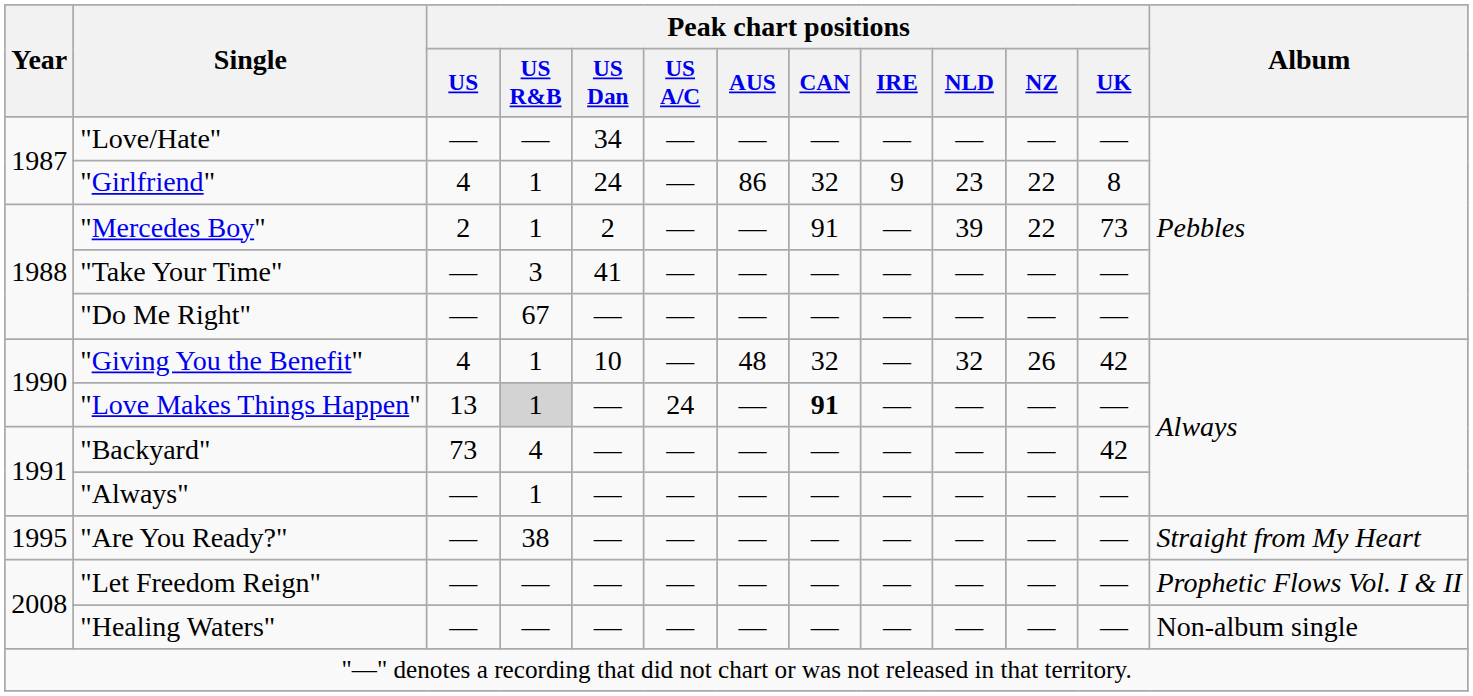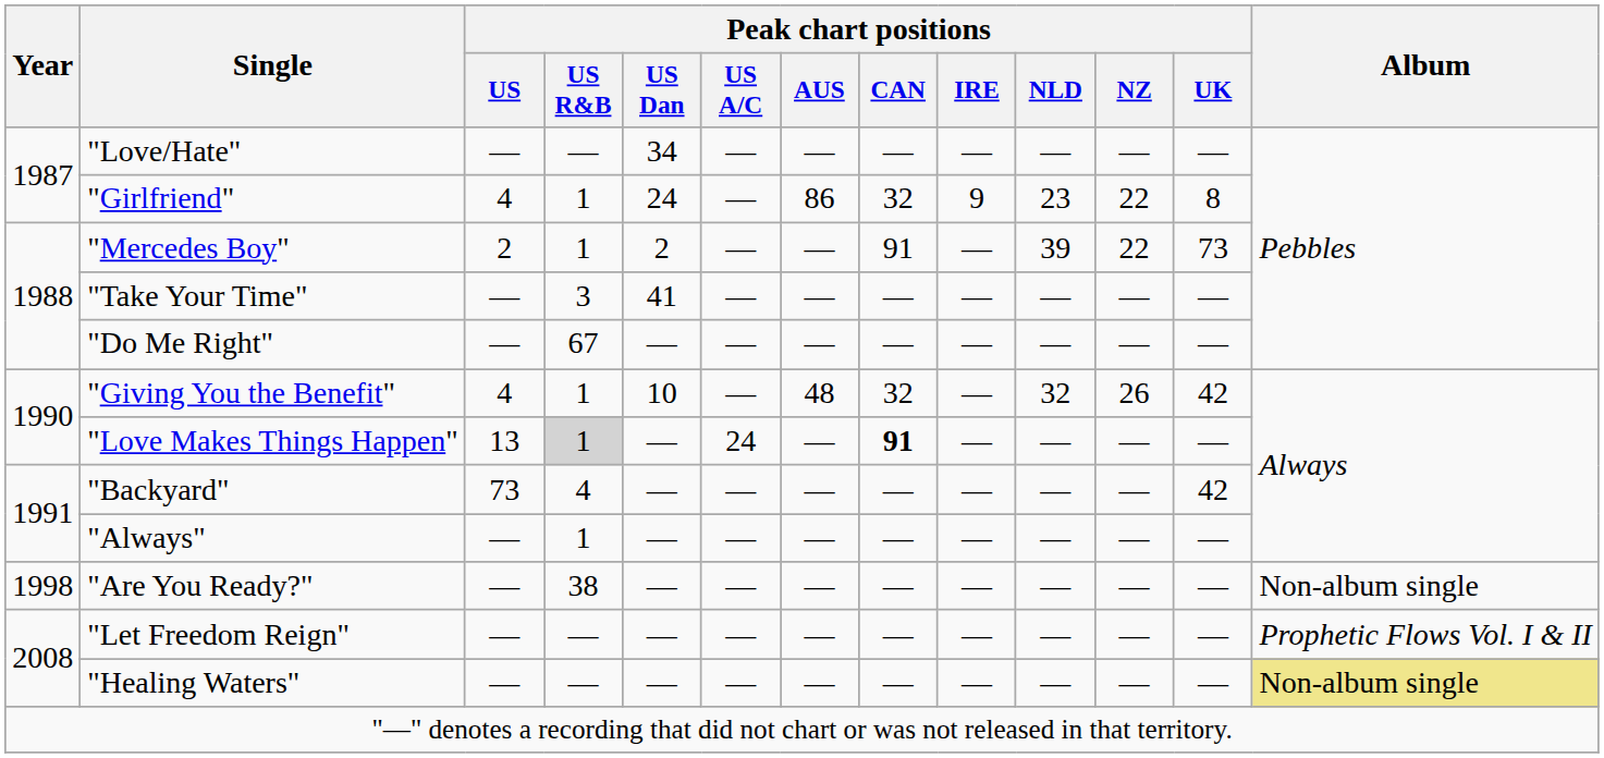 <table class="wikitable" style="text-align:center;">
 <tr>
 <th rowspan="2">Year</th>
 <th rowspan="2">Single</th>
 <th colspan="10">Peak chart positions</th>
 <th rowspan="2">Album</th>
 </tr>
 <tr style="font-size:smaller;">
 <th width="35"><a href='#'>US</a><br></th>
 <th width="35"><a href='#'>US<br>R&B</a><br></th>
 <th width="35"><a href='#'>US<br>Dan</a><br></th>
 <th width="35"><a href='#'>US<br>A/C</a><br></th>
 <th width="35"><a href='#'>AUS</a><br></th>
 <th width="35"><a href='#'>CAN</a><br></th>
 <th width="35"><a href='#'>IRE</a><br></th>
 <th width="35"><a href='#'>NLD</a><br></th>
 <th width="35"><a href='#'>NZ</a><br></th>
 <th width="35"><a href='#'>UK</a><br></th>
 </tr>
 <tr>
 <td rowspan="2">1987</td>
 <td align="left">"Love/Hate"</td>
 <td>—</td>
 <td>—</td>
 <td>34</td>
 <td>—</td>
 <td>—</td>
 <td>—</td>
 <td>—</td>
 <td>—</td>
 <td>—</td>
 <td>—</td>
 <td align="left" rowspan="5"><em>Pebbles</em></td>
 </tr>
 <tr>
 <td align="left">"<a href='#'>Girlfriend</a>"</td>
 <td>4</td>
 <td>1</td>
 <td>24</td>
 <td>—</td>
 <td>86</td>
 <td>32</td>
 <td>9</td>
 <td>23</td>
 <td>22</td>
 <td>8</td>
 </tr>
 <tr>
 <td rowspan="3">1988</td>
 <td align="left">"<a href='#'>Mercedes Boy</a>"</td>
 <td>2</td>
 <td>1</td>
 <td>2</td>
 <td>—</td>
 <td>—</td>
 <td>91</td>
 <td>—</td>
 <td>39</td>
 <td>22</td>
 <td>73</td>
 </tr>
 <tr>
 <td align="left">"Take Your Time"</td>
 <td>—</td>
 <td>3</td>
 <td>41</td>
 <td>—</td>
 <td>—</td>
 <td>—</td>
 <td>—</td>
 <td>—</td>
 <td>—</td>
 <td>—</td>
 </tr>
 <tr>
 <td align="left">"Do Me Right"</td>
 <td>—</td>
 <td>67</td>
 <td>—</td>
 <td>—</td>
 <td>—</td>
 <td>—</td>
 <td>—</td>
 <td>—</td>
 <td>—</td>
 <td>—</td>
 </tr>
 <tr>
 <td rowspan="2">1990</td>
 <td align="left">"<a href='#'>Giving You the Benefit</a>"</td>
 <td>4</td>
 <td>1</td>
 <td>10</td>
 <td>—</td>
 <td>48</td>
 <td>32</td>
 <td>—</td>
 <td>32</td>
 <td>26</td>
 <td>42</td>
 <td align="left" rowspan="4"><em>Always</em></td>
 </tr>
 <tr>
 <td align="left">"<a href='#'>Love Makes Things Happen</a>" </td>
 <td>13</td>
 <td style="background: lightgrey;">1</td>
 <td>—</td>
 <td>24</td>
 <td>—</td>
 <td><strong>91</strong></td>
 <td>—</td>
 <td>—</td>
 <td>—</td>
 <td>—</td>
 </tr>
 <tr>
 <td rowspan="2">1991</td>
 <td align="left">"Backyard" </td>
 <td>73</td>
 <td>4</td>
 <td>—</td>
 <td>—</td>
 <td>—</td>
 <td>—</td>
 <td>—</td>
 <td>—</td>
 <td>—</td>
 <td>42</td>
 </tr>
 <tr>
 <td align="left">"Always"</td>
 <td>—</td>
 <td>1</td>
 <td>—</td>
 <td>—</td>
 <td>—</td>
 <td>—</td>
 <td>—</td>
 <td>—</td>
 <td>—</td>
 <td>—</td>
 </tr>
 <tr>
-<td>1995</td>
+<td>1998</td>
 <td align="left">"Are You Ready?"</td>
 <td>—</td>
 <td>38</td>
 <td>—</td>
 <td>—</td>
 <td>—</td>
 <td>—</td>
 <td>—</td>
 <td>—</td>
 <td>—</td>
 <td>—</td>
-<td align="left"><em>Straight from My Heart</em></td>
+<td align="left">Non-album single</td>
 </tr>
 <tr>
 <td rowspan="2">2008</td>
 <td align="left">"Let Freedom Reign" </td>
 <td>—</td>
 <td>—</td>
 <td>—</td>
 <td>—</td>
 <td>—</td>
 <td>—</td>
 <td>—</td>
 <td>—</td>
 <td>—</td>
 <td>—</td>
 <td align="left"><em>Prophetic Flows Vol. I & II</em></td>
 </tr>
 <tr>
 <td align="left">"Healing Waters" </td>
 <td>—</td>
 <td>—</td>
 <td>—</td>
 <td>—</td>
 <td>—</td>
 <td>—</td>
 <td>—</td>
 <td>—</td>
 <td>—</td>
 <td>—</td>
-<td align="left">Non-album single</td>
+<td align="left" style="background: khaki;">Non-album single</td>
 </tr>
 <tr>
 <td colspan="16" style="font-size:90%">"—" denotes a recording that did not chart or was not released in that territory.</td>
 </tr>
 </table>
